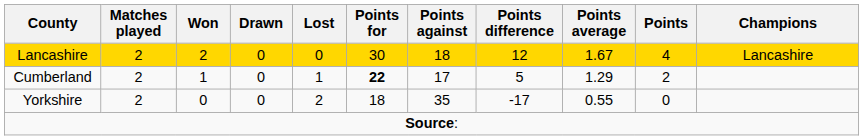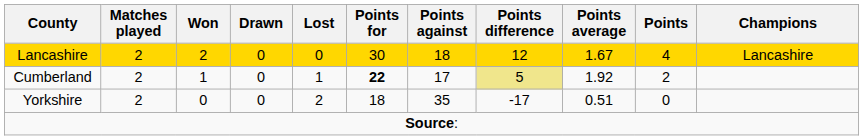 <table class="wikitable plainrowheaders" style="text-align: center; width: 60%">
 <tr>
 <th scope="col" style="width: 5%;">County</th>
 <th scope="col" style="width: 5%;">Matches played</th>
 <th scope="col" style="width: 5%;">Won</th>
 <th scope="col" style="width: 5%;">Drawn</th>
 <th scope="col" style="width: 5%;">Lost</th>
 <th scope="col" style="width: 5%;">Points for</th>
 <th scope="col" style="width: 5%;">Points against</th>
 <th scope="col" style="width: 5%;">Points difference</th>
 <th scope="col" style="width: 5%;">Points average</th>
 <th scope="col" style="width: 5%;">Points</th>
 <th scope="col" style="width: 15%;">Champions</th>
 </tr>
 <tr style="background: gold;">
 <td>Lancashire</td>
 <td>2</td>
 <td>2</td>
 <td>0</td>
 <td>0</td>
 <td>30</td>
 <td>18</td>
 <td>12</td>
 <td>1.67</td>
 <td>4</td>
 <td>Lancashire</td>
 </tr>
 <tr>
 <td>Cumberland</td>
 <td>2</td>
 <td>1</td>
 <td>0</td>
 <td>1</td>
 <td><strong>22</strong></td>
 <td>17</td>
-<td>5</td>
-<td>1.29</td>
+<td style="background: khaki;">5</td>
+<td>1.92</td>
 <td>2</td>
 <td></td>
 </tr>
 <tr>
 <td>Yorkshire</td>
 <td>2</td>
 <td>0</td>
 <td>0</td>
 <td>2</td>
 <td>18</td>
 <td>35</td>
 <td>-17</td>
-<td>0.55</td>
+<td>0.51</td>
 <td>0</td>
 <td></td>
 </tr>
 <tr>
 <td colspan="11"><strong>Source</strong>:</td>
 </tr>
 </table>
